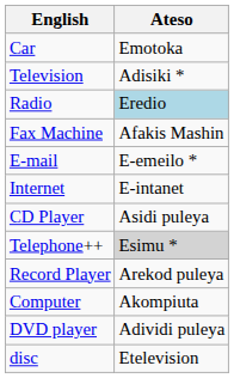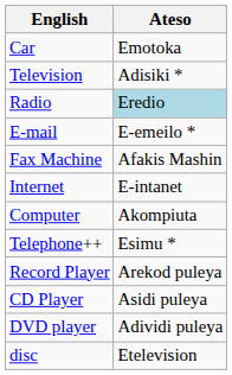 <table class="wikitable">
 <tr>
 <th>English</th>
 <th>Ateso</th>
 </tr>
 <tr>
 <td><a href='#'>Car</a></td>
 <td>Emotoka</td>
 </tr>
 <tr>
 <td><a href='#'>Television</a></td>
 <td>Adisiki *</td>
 </tr>
 <tr>
 <td><a href='#'>Radio</a></td>
 <td style="background: lightblue;">Eredio</td>
 </tr>
 <tr>
+<td><a href='#'>E-mail</a></td>
+<td>E-emeilo *</td>
+</tr>
+<tr>
 <td><a href='#'>Fax Machine</a></td>
 <td>Afakis Mashin</td>
-</tr>
-<tr>
-<td><a href='#'>E-mail</a></td>
-<td>E-emeilo *</td>
 </tr>
 <tr>
 <td><a href='#'>Internet</a></td>
 <td>E-intanet</td>
 </tr>
 <tr>
-<td><a href='#'>CD Player</a></td>
-<td>Asidi puleya</td>
+<td><a href='#'>Computer</a></td>
+<td>Akompiuta</td>
 </tr>
 <tr>
 <td><a href='#'>Telephone</a>++</td>
-<td style="background: lightgrey;">Esimu *</td>
+<td>Esimu *</td>
 </tr>
 <tr>
 <td><a href='#'>Record Player</a></td>
 <td>Arekod puleya</td>
 </tr>
 <tr>
-<td><a href='#'>Computer</a></td>
-<td>Akompiuta</td>
+<td><a href='#'>CD Player</a></td>
+<td>Asidi puleya</td>
 </tr>
 <tr>
 <td><a href='#'>DVD player</a></td>
 <td>Adividi puleya</td>
 </tr>
 <tr>
 <td><a href='#'>disc</a></td>
 <td>Etelevision</td>
 </tr>
 </table>
